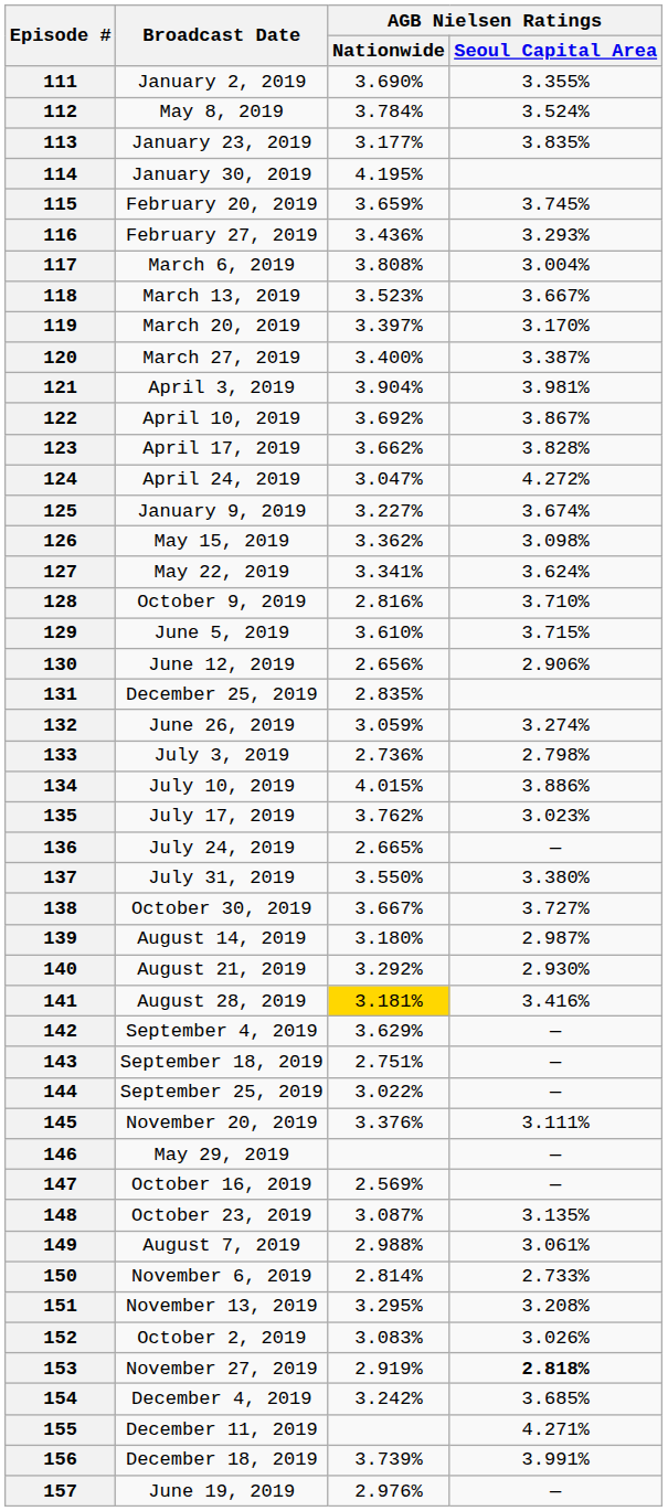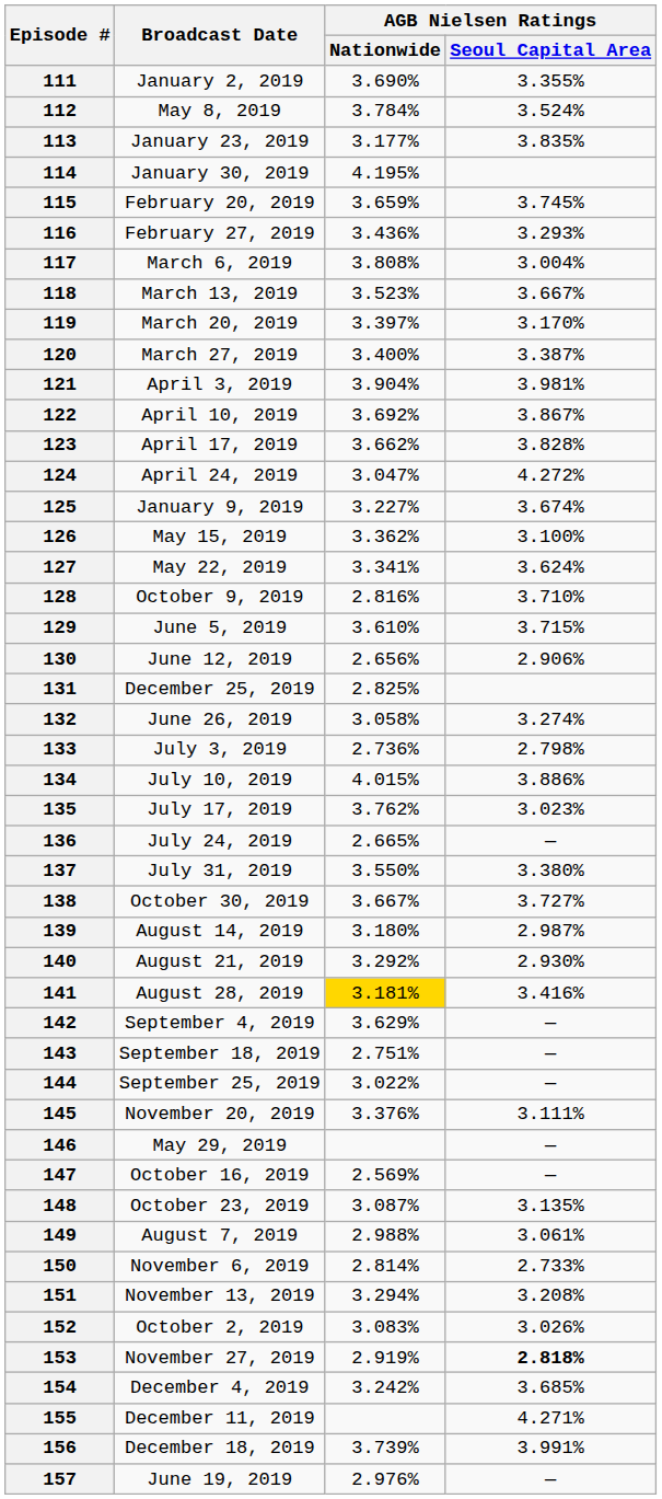 <table class="wikitable sortable" style="text-align:center;">
 <tr>
 <th rowspan=2>Episode #</th>
 <th rowspan=2>Broadcast Date</th>
 <th colspan=2>AGB Nielsen Ratings</th>
 </tr>
 <tr>
 <th>Nationwide</th>
 <th><a href='#'>Seoul Capital Area</a></th>
 </tr>
 <tr>
 <th>111</th>
 <td>January 2, 2019</td>
 <td>3.690%</td>
 <td>3.355%</td>
 </tr>
 <tr>
 <th>112</th>
 <td>May 8, 2019</td>
 <td>3.784%</td>
 <td>3.524%</td>
 </tr>
 <tr>
 <th>113</th>
 <td>January 23, 2019</td>
 <td>3.177%</td>
 <td>3.835%</td>
 </tr>
 <tr>
 <th>114</th>
 <td>January 30, 2019</td>
 <td>4.195%</td>
 <td></td>
 </tr>
 <tr>
 <th>115</th>
 <td>February 20, 2019</td>
 <td>3.659%</td>
 <td>3.745%</td>
 </tr>
 <tr>
 <th>116</th>
 <td>February 27, 2019</td>
 <td>3.436%</td>
 <td>3.293%</td>
 </tr>
 <tr>
 <th>117</th>
 <td>March 6, 2019</td>
 <td>3.808%</td>
 <td>3.004%</td>
 </tr>
 <tr>
 <th>118</th>
 <td>March 13, 2019</td>
 <td>3.523%</td>
 <td>3.667%</td>
 </tr>
 <tr>
 <th>119</th>
 <td>March 20, 2019</td>
 <td>3.397%</td>
 <td>3.170%</td>
 </tr>
 <tr>
 <th>120</th>
 <td>March 27, 2019</td>
 <td>3.400%</td>
 <td>3.387%</td>
 </tr>
 <tr>
 <th>121</th>
 <td>April 3, 2019</td>
 <td>3.904%</td>
 <td>3.981%</td>
 </tr>
 <tr>
 <th>122</th>
 <td>April 10, 2019</td>
 <td>3.692%</td>
 <td>3.867%</td>
 </tr>
 <tr>
 <th>123</th>
 <td>April 17, 2019</td>
 <td>3.662%</td>
 <td>3.828%</td>
 </tr>
 <tr>
 <th>124</th>
 <td>April 24, 2019</td>
 <td>3.047%</td>
 <td>4.272%</td>
 </tr>
 <tr>
 <th>125</th>
 <td>January 9, 2019</td>
 <td>3.227%</td>
 <td>3.674%</td>
 </tr>
 <tr>
 <th>126</th>
 <td>May 15, 2019</td>
 <td>3.362%</td>
-<td>3.098%</td>
+<td>3.100%</td>
 </tr>
 <tr>
 <th>127</th>
 <td>May 22, 2019</td>
 <td>3.341%</td>
 <td>3.624%</td>
 </tr>
 <tr>
 <th>128</th>
 <td>October 9, 2019</td>
 <td>2.816%</td>
 <td>3.710%</td>
 </tr>
 <tr>
 <th>129</th>
 <td>June 5, 2019</td>
 <td>3.610%</td>
 <td>3.715%</td>
 </tr>
 <tr>
 <th>130</th>
 <td>June 12, 2019</td>
 <td>2.656%</td>
 <td>2.906%</td>
 </tr>
 <tr>
 <th>131</th>
 <td>December 25, 2019</td>
-<td>2.835%</td>
+<td>2.825%</td>
 <td></td>
 </tr>
 <tr>
 <th>132</th>
 <td>June 26, 2019</td>
-<td>3.059%</td>
+<td>3.058%</td>
 <td>3.274%</td>
 </tr>
 <tr>
 <th>133</th>
 <td>July 3, 2019</td>
 <td>2.736%</td>
 <td>2.798%</td>
 </tr>
 <tr>
 <th>134</th>
 <td>July 10, 2019</td>
 <td>4.015%</td>
 <td>3.886%</td>
 </tr>
 <tr>
 <th>135</th>
 <td>July 17, 2019</td>
 <td>3.762%</td>
 <td>3.023%</td>
 </tr>
 <tr>
 <th>136</th>
 <td>July 24, 2019</td>
 <td>2.665%</td>
 <td>—</td>
 </tr>
 <tr>
 <th>137</th>
 <td>July 31, 2019</td>
 <td>3.550%</td>
 <td>3.380%</td>
 </tr>
 <tr>
 <th>138</th>
 <td>October 30, 2019</td>
 <td>3.667%</td>
 <td>3.727%</td>
 </tr>
 <tr>
 <th>139</th>
 <td>August 14, 2019</td>
 <td>3.180%</td>
 <td>2.987%</td>
 </tr>
 <tr>
 <th>140</th>
 <td>August 21, 2019</td>
 <td>3.292%</td>
 <td>2.930%</td>
 </tr>
 <tr>
 <th>141</th>
 <td>August 28, 2019</td>
 <td style="background: gold;">3.181%</td>
 <td>3.416%</td>
 </tr>
 <tr>
 <th>142</th>
 <td>September 4, 2019</td>
 <td>3.629%</td>
 <td>—</td>
 </tr>
 <tr>
 <th>143</th>
 <td>September 18, 2019</td>
 <td>2.751%</td>
 <td>—</td>
 </tr>
 <tr>
 <th>144</th>
 <td>September 25, 2019</td>
 <td>3.022%</td>
 <td>—</td>
 </tr>
 <tr>
 <th>145</th>
 <td>November 20, 2019</td>
 <td>3.376%</td>
 <td>3.111%</td>
 </tr>
 <tr>
 <th>146</th>
 <td>May 29, 2019</td>
 <td></td>
 <td>—</td>
 </tr>
 <tr>
 <th>147</th>
 <td>October 16, 2019</td>
 <td>2.569%</td>
 <td>—</td>
 </tr>
 <tr>
 <th>148</th>
 <td>October 23, 2019</td>
 <td>3.087%</td>
 <td>3.135%</td>
 </tr>
 <tr>
 <th>149</th>
 <td>August 7, 2019</td>
 <td>2.988%</td>
 <td>3.061%</td>
 </tr>
 <tr>
 <th>150</th>
 <td>November 6, 2019</td>
 <td>2.814%</td>
 <td>2.733%</td>
 </tr>
 <tr>
 <th>151</th>
 <td>November 13, 2019</td>
-<td>3.295%</td>
+<td>3.294%</td>
 <td>3.208%</td>
 </tr>
 <tr>
 <th>152</th>
 <td>October 2, 2019</td>
 <td>3.083%</td>
 <td>3.026%</td>
 </tr>
 <tr>
 <th>153</th>
 <td>November 27, 2019</td>
 <td>2.919%</td>
 <td><strong>2.818%</strong></td>
 </tr>
 <tr>
 <th>154</th>
 <td>December 4, 2019</td>
 <td>3.242%</td>
 <td>3.685%</td>
 </tr>
 <tr>
 <th>155</th>
 <td>December 11, 2019</td>
 <td></td>
 <td>4.271%</td>
 </tr>
 <tr>
 <th>156</th>
 <td>December 18, 2019</td>
 <td>3.739%</td>
 <td>3.991%</td>
 </tr>
 <tr>
 <th>157</th>
 <td>June 19, 2019</td>
 <td>2.976%</td>
 <td>—</td>
 </tr>
 </table>
